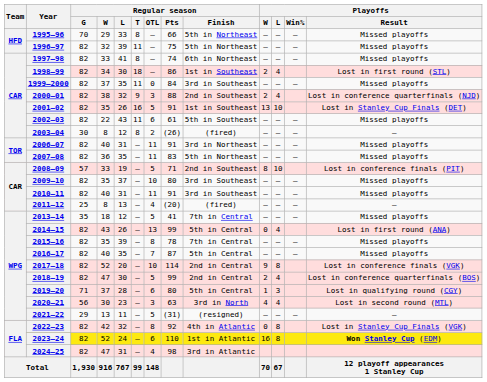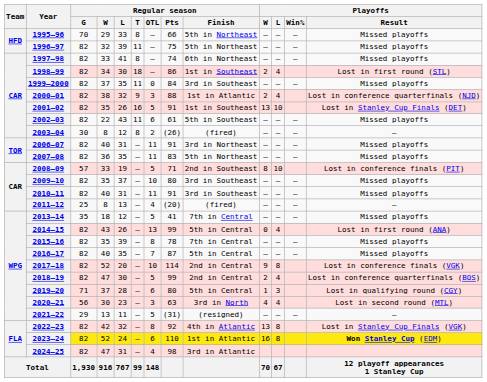 <table class="wikitable" style="font-size:95%; text-align:center;">
 <tr>
 <th rowspan="2">Team</th>
 <th rowspan="2">Year</th>
 <th colspan="7">Regular season</th>
 <th colspan="5">Playoffs</th>
 </tr>
 <tr>
 <th>G</th>
 <th>W</th>
 <th>L</th>
 <th>T</th>
 <th>OTL</th>
 <th>Pts</th>
 <th>Finish</th>
 <th>W</th>
 <th>L</th>
 <th>Win%</th>
 <th>Result</th>
 </tr>
 <tr>
 <th rowspan="2"><a href='#'>HFD</a></th>
 <th><a href='#'>1995–96</a></th>
 <td>70</td>
 <td>29</td>
 <td>33</td>
 <td>8</td>
 <td>—</td>
 <td>66</td>
 <td>5th in <a href='#'>Northeast</a></td>
 <td>—</td>
 <td>—</td>
 <td>—</td>
 <td>Missed playoffs</td>
 </tr>
 <tr>
 <th><a href='#'>1996–97</a></th>
 <td>82</td>
 <td>32</td>
 <td>39</td>
 <td>11</td>
 <td>—</td>
 <td>75</td>
 <td>5th in Northeast</td>
 <td>—</td>
 <td>—</td>
 <td>—</td>
 <td>Missed playoffs</td>
 </tr>
 <tr>
 <th rowspan="7"><a href='#'>CAR</a></th>
 <th><a href='#'>1997–98</a></th>
 <td>82</td>
 <td>33</td>
 <td>41</td>
 <td>8</td>
 <td>—</td>
 <td>74</td>
 <td>6th in Northeast</td>
 <td>—</td>
 <td>—</td>
 <td>—</td>
 <td>Missed playoffs</td>
 </tr>
 <tr style="background:#fdd;">
 <th><a href='#'>1998–99</a></th>
 <td>82</td>
 <td>34</td>
 <td>30</td>
 <td>18</td>
 <td>—</td>
 <td>86</td>
 <td>1st in <a href='#'>Southeast</a></td>
 <td>2</td>
 <td>4</td>
 <td></td>
 <td>Lost in first round (<a href='#'>STL</a>)</td>
 </tr>
 <tr>
 <th><a href='#'>1999–2000</a></th>
 <td>82</td>
 <td>37</td>
 <td>35</td>
 <td>11</td>
 <td>0</td>
 <td>84</td>
 <td>3rd in Southeast</td>
 <td>—</td>
 <td>—</td>
 <td>—</td>
 <td>Missed playoffs</td>
 </tr>
 <tr style="background:#fdd;">
 <th><a href='#'>2000–01</a></th>
 <td>82</td>
 <td>38</td>
 <td>32</td>
 <td>9</td>
 <td>3</td>
 <td>88</td>
-<td>2nd in Southeast</td>
+<td>1st in Atlantic</td>
 <td>2</td>
 <td>4</td>
 <td></td>
 <td>Lost in conference quarterfinals (<a href='#'>NJD</a>)</td>
 </tr>
 <tr style="background:#fdd;">
 <th><a href='#'>2001–02</a></th>
 <td>82</td>
 <td>35</td>
 <td>26</td>
 <td>16</td>
 <td>5</td>
 <td>91</td>
 <td>1st in Southeast</td>
 <td>13</td>
 <td>10</td>
 <td></td>
 <td>Lost in <a href='#'>Stanley Cup Finals</a> (<a href='#'>DET</a>)</td>
 </tr>
 <tr>
 <th><a href='#'>2002–03</a></th>
 <td>82</td>
 <td>22</td>
 <td>43</td>
 <td>11</td>
 <td>6</td>
 <td>61</td>
 <td>5th in Southeast</td>
 <td>—</td>
 <td>—</td>
 <td>—</td>
 <td>Missed playoffs</td>
 </tr>
 <tr>
 <th><a href='#'>2003–04</a></th>
 <td>30</td>
 <td>8</td>
 <td>12</td>
 <td>8</td>
 <td>2</td>
 <td>(26)</td>
 <td>(fired)</td>
 <td>—</td>
 <td>—</td>
 <td>—</td>
 <td>—</td>
 </tr>
 <tr>
 <th rowspan="2"><a href='#'>TOR</a></th>
 <th><a href='#'>2006–07</a></th>
 <td>82</td>
 <td>40</td>
 <td>31</td>
 <td>—</td>
 <td>11</td>
 <td>91</td>
 <td>3rd in Northeast</td>
 <td>—</td>
 <td>—</td>
 <td>—</td>
 <td>Missed playoffs</td>
 </tr>
 <tr>
 <th><a href='#'>2007–08</a></th>
 <td>82</td>
 <td>36</td>
 <td>35</td>
 <td>—</td>
 <td>11</td>
 <td>83</td>
 <td>5th in Northeast</td>
 <td>—</td>
 <td>—</td>
 <td>—</td>
 <td>Missed playoffs</td>
 </tr>
 <tr style="background:#fdd;">
 <th rowspan="4">CAR</th>
 <th><a href='#'>2008–09</a></th>
 <td>57</td>
 <td>33</td>
 <td>19</td>
 <td>—</td>
 <td>5</td>
 <td>71</td>
 <td>2nd in Southeast</td>
 <td>8</td>
 <td>10</td>
 <td></td>
 <td>Lost in conference finals (<a href='#'>PIT</a>)</td>
 </tr>
 <tr>
 <th><a href='#'>2009–10</a></th>
 <td>82</td>
 <td>35</td>
 <td>37</td>
 <td>—</td>
 <td>10</td>
 <td>80</td>
 <td>3rd in Southeast</td>
 <td>—</td>
 <td>—</td>
 <td>—</td>
 <td>Missed playoffs</td>
 </tr>
 <tr>
 <th><a href='#'>2010–11</a></th>
 <td>82</td>
 <td>40</td>
 <td>31</td>
 <td>—</td>
 <td>11</td>
 <td>91</td>
 <td>3rd in Southeast</td>
 <td>—</td>
 <td>—</td>
 <td>—</td>
 <td>Missed playoffs</td>
 </tr>
 <tr>
 <th><a href='#'>2011–12</a></th>
 <td>25</td>
 <td>8</td>
 <td>13</td>
 <td>—</td>
 <td>4</td>
 <td>(20)</td>
 <td>(fired)</td>
 <td>—</td>
 <td>—</td>
 <td>—</td>
 <td>—</td>
 </tr>
 <tr>
 <th rowspan="9"><a href='#'>WPG</a></th>
 <th><a href='#'>2013–14</a></th>
 <td>35</td>
 <td>18</td>
 <td>12</td>
 <td>—</td>
 <td>5</td>
 <td>41</td>
 <td>7th in <a href='#'>Central</a></td>
 <td>—</td>
 <td>—</td>
 <td>—</td>
 <td>Missed playoffs</td>
 </tr>
 <tr style="background:#fdd;">
 <th><a href='#'>2014–15</a></th>
 <td>82</td>
 <td>43</td>
 <td>26</td>
 <td>—</td>
 <td>13</td>
 <td>99</td>
 <td>5th in Central</td>
 <td>0</td>
 <td>4</td>
 <td></td>
 <td>Lost in first round (<a href='#'>ANA</a>)</td>
 </tr>
 <tr>
 <th><a href='#'>2015–16</a></th>
 <td>82</td>
 <td>35</td>
 <td>39</td>
 <td>—</td>
 <td>8</td>
 <td>78</td>
 <td>7th in Central</td>
 <td>—</td>
 <td>—</td>
 <td>—</td>
 <td>Missed playoffs</td>
 </tr>
 <tr>
 <th><a href='#'>2016–17</a></th>
 <td>82</td>
 <td>40</td>
 <td>35</td>
 <td>—</td>
 <td>7</td>
 <td>87</td>
 <td>5th in Central</td>
 <td>—</td>
 <td>—</td>
 <td>—</td>
 <td>Missed playoffs</td>
 </tr>
 <tr style="background:#fdd;">
 <th><a href='#'>2017–18</a></th>
 <td>82</td>
 <td>52</td>
 <td>20</td>
 <td>—</td>
 <td>10</td>
 <td>114</td>
 <td>2nd in Central</td>
 <td>9</td>
 <td>8</td>
 <td></td>
 <td>Lost in conference finals (<a href='#'>VGK</a>)</td>
 </tr>
 <tr style="background:#fdd;">
 <th><a href='#'>2018–19</a></th>
 <td>82</td>
 <td>47</td>
 <td>30</td>
 <td>—</td>
 <td>5</td>
 <td>99</td>
 <td>2nd in Central</td>
 <td>2</td>
 <td>4</td>
 <td></td>
 <td>Lost in conference quarterfinals (<a href='#'>BOS</a>)</td>
 </tr>
 <tr style="background:#fdd;">
 <th><a href='#'>2019–20</a></th>
 <td>71</td>
 <td>37</td>
 <td>28</td>
 <td>—</td>
 <td>6</td>
 <td>80</td>
 <td>5th in Central</td>
 <td>1</td>
 <td>3</td>
 <td></td>
 <td>Lost in qualifying round (<a href='#'>CGY</a>)</td>
 </tr>
 <tr style="background:#fdd;">
 <th><a href='#'>2020–21</a></th>
 <td>56</td>
 <td>30</td>
 <td>23</td>
 <td>—</td>
 <td>3</td>
 <td>63</td>
 <td>3rd in <a href='#'>North</a></td>
 <td>4</td>
 <td>4</td>
 <td></td>
 <td>Lost in second round (<a href='#'>MTL</a>)</td>
 </tr>
 <tr>
 <th><a href='#'>2021–22</a></th>
 <td>29</td>
 <td>13</td>
 <td>11</td>
 <td>—</td>
 <td>5</td>
 <td>(31)</td>
 <td>(resigned)</td>
 <td>—</td>
 <td>—</td>
 <td>—</td>
 <td>—</td>
 </tr>
 <tr style="background:#fdd;">
 <th rowspan="3"><a href='#'>FLA</a></th>
 <th><a href='#'>2022–23</a></th>
 <td>82</td>
 <td>42</td>
 <td>32</td>
 <td>—</td>
 <td>8</td>
 <td>92</td>
 <td>4th in <a href='#'>Atlantic</a></td>
-<td>0</td>
+<td>13</td>
 <td>8</td>
 <td></td>
 <td>Lost in <a href='#'>Stanley Cup Finals</a> (<a href='#'>VGK</a>)</td>
 </tr>
 <tr style="background:#FDE910;">
 <th><a href='#'>2023–24</a></th>
 <td>82</td>
 <td>52</td>
 <td>24</td>
 <td>—</td>
 <td>6</td>
 <td>110</td>
 <td>1st in Atlantic</td>
 <td>16</td>
 <td>8</td>
 <td></td>
 <td><strong>Won <a href='#'>Stanley Cup</a></strong> (<a href='#'>EDM</a>)</td>
 </tr>
 <tr style="background:#fdd;">
 <th><a href='#'>2024–25</a></th>
 <td>82</td>
 <td>47</td>
 <td>31</td>
 <td>—</td>
 <td>4</td>
 <td>98</td>
 <td>3rd in Atlantic</td>
 <td> </td>
 <td> </td>
 <td></td>
 <td> </td>
 </tr>
 <tr>
 <th colspan="2">Total</th>
 <th>1,930</th>
 <th>916</th>
 <th>767</th>
 <th>99</th>
 <th>148</th>
 <th> </th>
 <th> </th>
 <th>70</th>
 <th>67</th>
 <th></th>
 <th>12 playoff appearances<br>1 Stanley Cup</th>
 </tr>
 </table>
